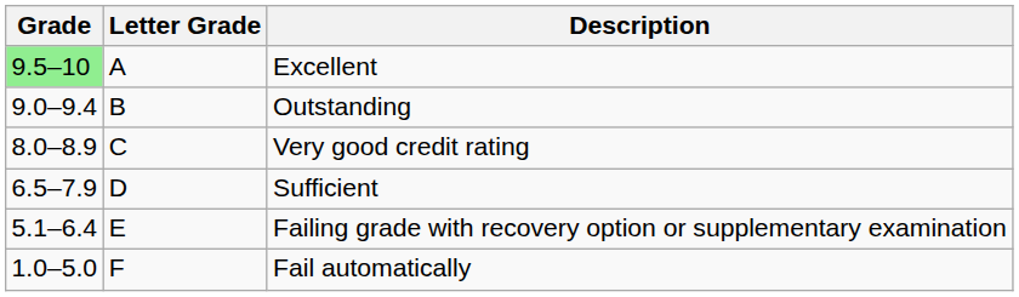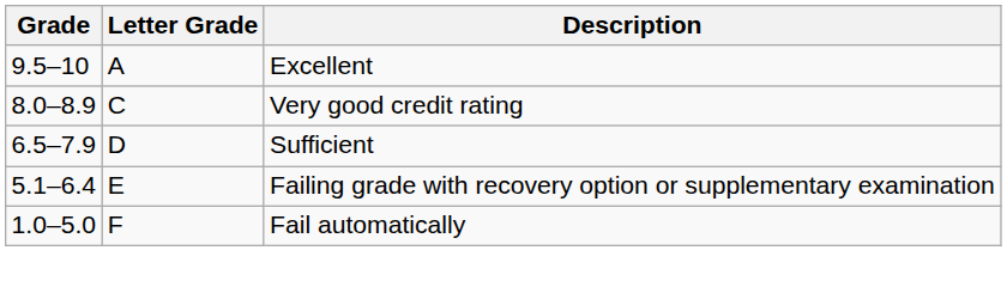 <table class="wikitable">
 <tr>
 <th>Grade</th>
 <th>Letter Grade</th>
 <th>Description</th>
 </tr>
 <tr>
-<td style="background: lightgreen;">9.5–10</td>
+<td>9.5–10</td>
 <td>A</td>
 <td>Excellent</td>
-</tr>
-<tr>
-<td>9.0–9.4</td>
-<td>B</td>
-<td>Outstanding</td>
 </tr>
 <tr>
 <td>8.0–8.9</td>
 <td>C</td>
 <td>Very good credit rating</td>
 </tr>
 <tr>
 <td>6.5–7.9</td>
 <td>D</td>
 <td>Sufficient</td>
 </tr>
 <tr>
 <td>5.1–6.4</td>
 <td>E</td>
 <td>Failing grade with recovery option or supplementary examination</td>
 </tr>
 <tr>
 <td>1.0–5.0</td>
 <td>F</td>
 <td>Fail automatically</td>
 </tr>
 </table>
